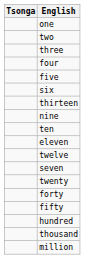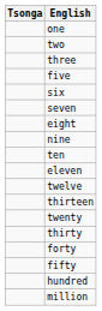 <table class="wikitable">
 <tr>
 <th>Tsonga</th>
 <th>English</th>
 </tr>
 <tr>
 <td></td>
 <td>one</td>
 </tr>
 <tr>
 <td></td>
 <td>two</td>
 </tr>
 <tr>
 <td></td>
 <td>three</td>
 </tr>
 <tr>
 <td></td>
-<td>four</td>
-</tr>
-<tr>
-<td></td>
 <td>five</td>
 </tr>
 <tr>
 <td></td>
 <td>six</td>
 </tr>
 <tr>
 <td></td>
-<td>thirteen</td>
+<td>seven</td>
+</tr>
+<tr>
+<td></td>
+<td>eight</td>
 </tr>
 <tr>
 <td></td>
 <td>nine</td>
 </tr>
 <tr>
 <td></td>
 <td>ten</td>
 </tr>
 <tr>
 <td></td>
 <td>eleven</td>
 </tr>
 <tr>
 <td></td>
 <td>twelve</td>
 </tr>
 <tr>
 <td></td>
-<td>seven</td>
+<td>thirteen</td>
 </tr>
 <tr>
 <td></td>
 <td>twenty</td>
+</tr>
+<tr>
+<td></td>
+<td>thirty</td>
 </tr>
 <tr>
 <td></td>
 <td>forty</td>
 </tr>
 <tr>
 <td></td>
 <td>fifty</td>
 </tr>
 <tr>
 <td></td>
 <td>hundred</td>
 </tr>
 <tr>
 <td></td>
-<td>thousand</td>
-</tr>
-<tr>
-<td></td>
 <td>million</td>
 </tr>
 </table>
